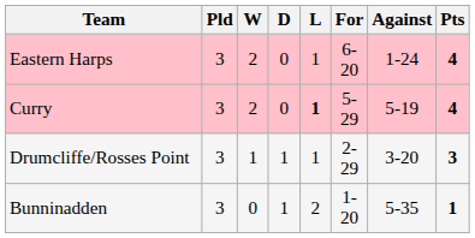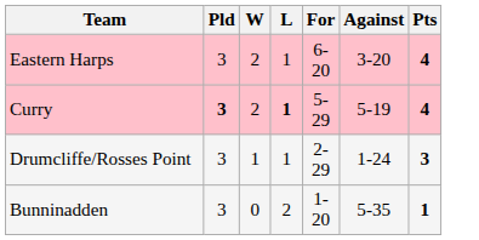 <table class="wikitable">
 <tr>
 <th width=165>Team</th>
 <th width=20>Pld</th>
 <th width=20>W</th>
-<th width=20>D</th>
 <th width=20>L</th>
 <th width=20>For</th>
 <th width=20>Against</th>
 <th width=20>Pts</th>
 </tr>
 <tr align=center style="background:pink;">
 <td style="text-align:left;">Eastern Harps</td>
 <td>3</td>
 <td>2</td>
-<td>0</td>
 <td>1</td>
 <td>6-20</td>
-<td>1-24</td>
+<td>3-20</td>
 <td><strong>4</strong></td>
 </tr>
 <tr align=center style="background:pink;">
 <td style="text-align:left;">Curry</td>
-<td>3</td>
+<td><strong>3</strong></td>
 <td>2</td>
-<td>0</td>
 <td><strong>1</strong></td>
 <td>5-29</td>
 <td>5-19</td>
 <td><strong>4</strong></td>
 </tr>
 <tr align=center style="background:#f5f5f5;">
 <td style="text-align:left;">Drumcliffe/Rosses Point</td>
 <td>3</td>
 <td>1</td>
 <td>1</td>
-<td>1</td>
 <td>2-29</td>
-<td>3-20</td>
+<td>1-24</td>
 <td><strong>3</strong></td>
 </tr>
 <tr align=center style="background:#f5f5f5;">
 <td style="text-align:left;">Bunninadden</td>
 <td>3</td>
 <td>0</td>
-<td>1</td>
 <td>2</td>
 <td>1-20</td>
 <td>5-35</td>
 <td><strong>1</strong></td>
 </tr>
 </table>
